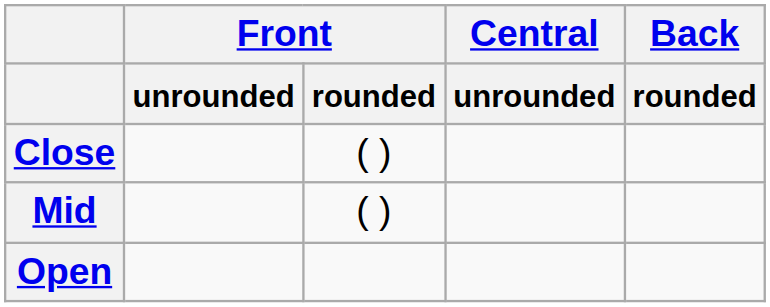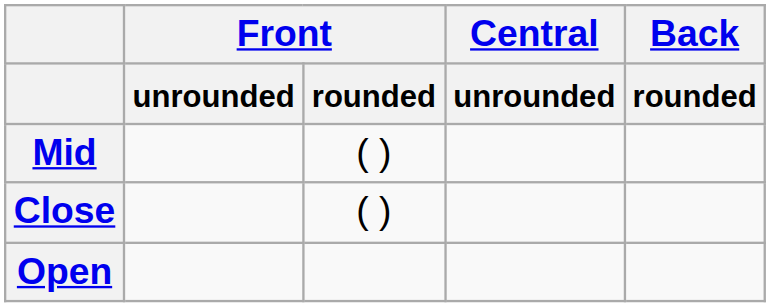 <table class="wikitable" style="text-align:center">
 <tr>
 <th></th>
 <th colspan=2><a href='#'>Front</a></th>
 <th><a href='#'>Central</a></th>
 <th><a href='#'>Back</a></th>
 </tr>
 <tr>
 <th></th>
 <th><small>unrounded</small></th>
 <th><small>rounded</small></th>
 <th><small>unrounded</small></th>
 <th><small>rounded</small></th>
 </tr>
 <tr>
-<th><a href='#'>Close</a></th>
+<th><a href='#'>Mid</a></th>
 <td> </td>
 <td>( )</td>
 <td></td>
 <td> </td>
 </tr>
 <tr>
-<th><a href='#'>Mid</a></th>
+<th><a href='#'>Close</a></th>
 <td> </td>
 <td>( )</td>
 <td></td>
 <td> </td>
 </tr>
 <tr>
 <th><a href='#'>Open</a></th>
 <td></td>
 <td></td>
 <td> </td>
 <td></td>
 </tr>
 </table>
